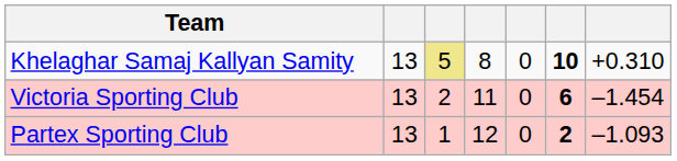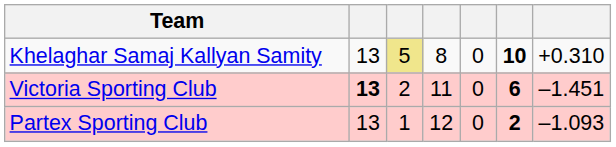 <table class="wikitable" style="text-align:center">
 <tr>
 <th style="width:250px">Team</th>
 <th width="20"></th>
 <th width="20"></th>
 <th width="20"></th>
 <th width="20"></th>
 <th width="20"></th>
 <th width="50"></th>
 </tr>
 <tr>
 <td style="text-align:left;"><a href='#'>Khelaghar Samaj Kallyan Samity</a></td>
 <td>13</td>
 <td style="background: khaki;">5</td>
 <td>8</td>
 <td>0</td>
 <td><strong>10</strong></td>
 <td>+0.310</td>
 </tr>
 <tr style="background:#ffcccc">
 <td style="text-align:left;"><a href='#'>Victoria Sporting Club</a></td>
-<td>13</td>
+<td><strong>13</strong></td>
 <td>2</td>
 <td>11</td>
 <td>0</td>
 <td><strong>6</strong></td>
-<td>–1.454</td>
+<td>–1.451</td>
 </tr>
 <tr style="background:#ffcccc">
 <td style="text-align:left;"><a href='#'>Partex Sporting Club</a></td>
 <td>13</td>
 <td>1</td>
 <td>12</td>
 <td>0</td>
 <td><strong>2</strong></td>
 <td>–1.093</td>
 </tr>
 </table>
